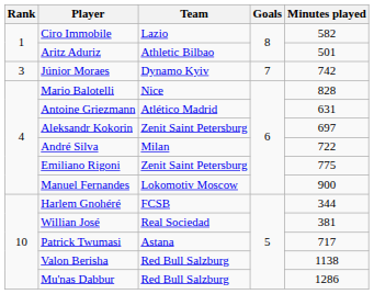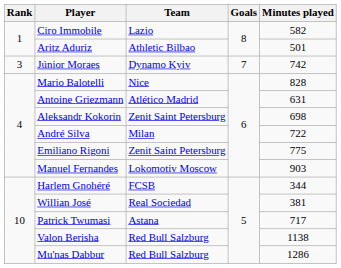 <table class="wikitable" style="text-align:center">
 <tr>
 <th>Rank</th>
 <th>Player</th>
 <th>Team</th>
 <th>Goals</th>
 <th>Minutes played</th>
 </tr>
 <tr>
 <td rowspan=2>1</td>
 <td align=left> <a href='#'>Ciro Immobile</a></td>
 <td align=left> <a href='#'>Lazio</a></td>
 <td rowspan=2>8</td>
 <td>582</td>
 </tr>
 <tr>
 <td align=left> <a href='#'>Aritz Aduriz</a></td>
 <td align=left> <a href='#'>Athletic Bilbao</a></td>
 <td>501</td>
 </tr>
 <tr>
 <td>3</td>
 <td align=left> <a href='#'>Júnior Moraes</a></td>
 <td align=left> <a href='#'>Dynamo Kyiv</a></td>
 <td>7</td>
 <td>742</td>
 </tr>
 <tr>
 <td rowspan=6>4</td>
 <td align=left> <a href='#'>Mario Balotelli</a></td>
 <td align=left> <a href='#'>Nice</a></td>
 <td rowspan=6>6</td>
 <td>828</td>
 </tr>
 <tr>
 <td align=left> <a href='#'>Antoine Griezmann</a></td>
 <td align=left> <a href='#'>Atlético Madrid</a></td>
 <td>631</td>
 </tr>
 <tr>
 <td align=left> <a href='#'>Aleksandr Kokorin</a></td>
 <td align=left> <a href='#'>Zenit Saint Petersburg</a></td>
-<td>697</td>
+<td>698</td>
 </tr>
 <tr>
 <td align=left> <a href='#'>André Silva</a></td>
 <td align=left> <a href='#'>Milan</a></td>
 <td>722</td>
 </tr>
 <tr>
 <td align=left> <a href='#'>Emiliano Rigoni</a></td>
 <td align=left> <a href='#'>Zenit Saint Petersburg</a></td>
 <td>775</td>
 </tr>
 <tr>
 <td align=left> <a href='#'>Manuel Fernandes</a></td>
 <td align=left> <a href='#'>Lokomotiv Moscow</a></td>
-<td>900</td>
+<td>903</td>
 </tr>
 <tr>
 <td rowspan=5>10</td>
 <td align=left> <a href='#'>Harlem Gnohéré</a></td>
 <td align=left> <a href='#'>FCSB</a></td>
 <td rowspan=5>5</td>
 <td>344</td>
 </tr>
 <tr>
 <td align=left> <a href='#'>Willian José</a></td>
 <td align=left> <a href='#'>Real Sociedad</a></td>
 <td>381</td>
 </tr>
 <tr>
 <td align=left> <a href='#'>Patrick Twumasi</a></td>
 <td align=left> <a href='#'>Astana</a></td>
 <td>717</td>
 </tr>
 <tr>
 <td align=left> <a href='#'>Valon Berisha</a></td>
 <td align=left> <a href='#'>Red Bull Salzburg</a></td>
 <td>1138</td>
 </tr>
 <tr>
 <td align=left> <a href='#'>Mu'nas Dabbur</a></td>
 <td align=left> <a href='#'>Red Bull Salzburg</a></td>
 <td>1286</td>
 </tr>
 </table>
